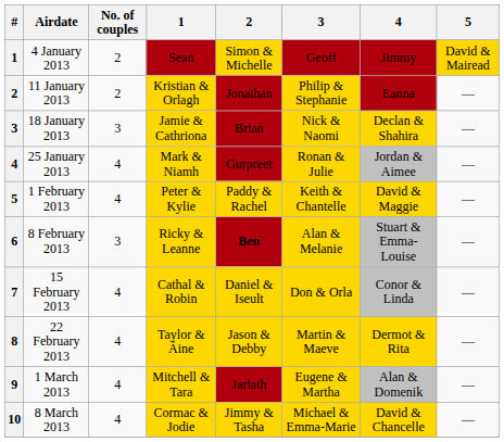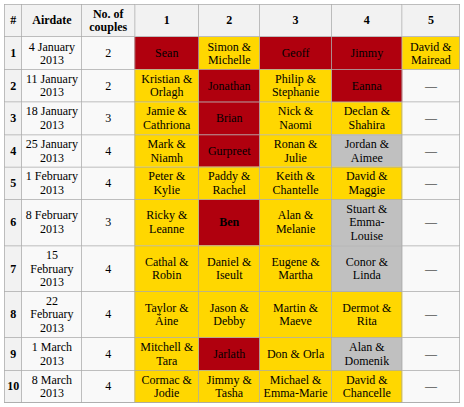 <table class="wikitable" style="text-align:center">
 <tr>
 <th>#</th>
 <th>Airdate</th>
 <th>No. of couples</th>
 <th>1</th>
 <th>2</th>
 <th>3</th>
 <th>4</th>
 <th>5</th>
 </tr>
 <tr>
 <th>1</th>
 <td>4 January 2013</td>
 <td>2</td>
 <td bgcolor=bronze>Sean</td>
 <td bgcolor=gold>Simon & Michelle</td>
 <td bgcolor=bronze>Geoff</td>
 <td bgcolor=bronze>Jimmy</td>
 <td bgcolor=gold>David & Mairead</td>
 </tr>
 <tr>
 <th>2</th>
 <td>11 January 2013</td>
 <td>2</td>
 <td bgcolor=gold>Kristian & Orlagh</td>
 <td bgcolor=bronze>Jonathan</td>
 <td bgcolor=gold>Philip & Stephanie</td>
 <td bgcolor=bronze>Eanna</td>
 <td>—</td>
 </tr>
 <tr>
 <th>3</th>
 <td>18 January 2013</td>
 <td>3</td>
 <td bgcolor=gold>Jamie & Cathriona</td>
 <td bgcolor=bronze>Brian</td>
 <td bgcolor=gold>Nick & Naomi</td>
 <td bgcolor=gold>Declan & Shahira</td>
 <td>—</td>
 </tr>
 <tr>
 <th>4</th>
 <td>25 January 2013</td>
 <td>4</td>
 <td bgcolor=gold>Mark & Niamh</td>
 <td bgcolor=bronze>Gurpreet</td>
 <td bgcolor=gold>Ronan & Julie</td>
 <td bgcolor=silver>Jordan & Aimee</td>
 <td>—</td>
 </tr>
 <tr>
 <th>5</th>
 <td>1 February 2013</td>
 <td>4</td>
 <td bgcolor=gold>Peter & Kylie</td>
 <td bgcolor=gold>Paddy & Rachel</td>
 <td bgcolor=gold>Keith & Chantelle</td>
 <td bgcolor=gold>David & Maggie</td>
 <td>—</td>
 </tr>
 <tr>
 <th>6</th>
 <td>8 February 2013</td>
 <td>3</td>
 <td bgcolor=gold>Ricky & Leanne</td>
 <td bgcolor=bronze><strong>Ben</strong></td>
 <td bgcolor=gold>Alan & Melanie</td>
 <td bgcolor=silver>Stuart & Emma-Louise</td>
 <td>—</td>
 </tr>
 <tr>
 <th>7</th>
 <td>15 February 2013</td>
 <td>4</td>
 <td bgcolor=gold>Cathal & Robin</td>
 <td bgcolor=gold>Daniel & Iseult</td>
-<td bgcolor=gold>Don & Orla</td>
+<td bgcolor=gold>Eugene & Martha</td>
 <td bgcolor=silver>Conor & Linda</td>
 <td>—</td>
 </tr>
 <tr>
 <th>8</th>
 <td>22 February 2013</td>
 <td>4</td>
 <td bgcolor=gold>Taylor & Áine</td>
 <td bgcolor=gold>Jason & Debby</td>
 <td bgcolor=gold>Martin & Maeve</td>
 <td bgcolor=gold>Dermot & Rita</td>
 <td>—</td>
 </tr>
 <tr>
 <th>9</th>
 <td>1 March 2013</td>
 <td>4</td>
 <td bgcolor=gold>Mitchell & Tara</td>
 <td bgcolor=bronze>Jarlath</td>
-<td bgcolor=gold>Eugene & Martha</td>
+<td bgcolor=gold>Don & Orla</td>
 <td bgcolor=silver>Alan & Domenik</td>
 <td>—</td>
 </tr>
 <tr>
 <th>10</th>
 <td>8 March 2013</td>
 <td>4</td>
 <td bgcolor=gold>Cormac & Jodie</td>
 <td bgcolor=gold>Jimmy & Tasha</td>
 <td bgcolor=gold>Michael & Emma-Marie</td>
 <td bgcolor=gold>David & Chancelle</td>
 <td>—</td>
 </tr>
 <tr>
 </tr>
 </table>
